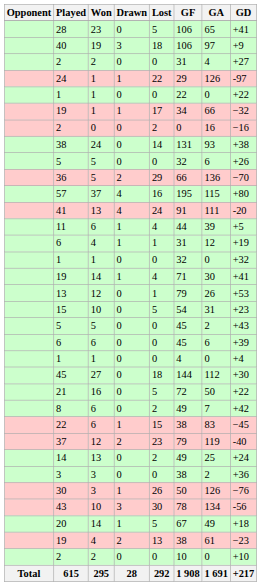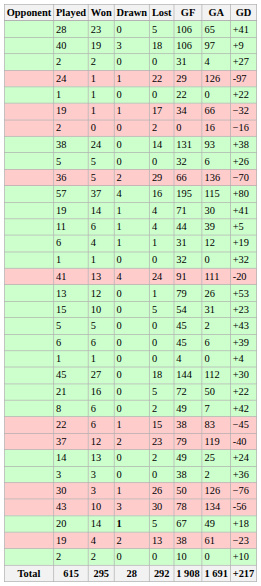 <table class="sortable wikitable">
 <tr>
 <th>Opponent</th>
 <th>Played</th>
 <th>Won</th>
 <th>Drawn</th>
 <th>Lost</th>
 <th>GF</th>
 <th>GA</th>
 <th>GD</th>
 </tr>
 <tr bgcolor="#d0ffd0" align="center">
 </tr>
 <tr bgcolor=#CCFFCC>
 <td></td>
 <td>28</td>
 <td>23</td>
 <td>0</td>
 <td>5</td>
 <td>106</td>
 <td>65</td>
 <td>+41</td>
 </tr>
 <tr bgcolor=#CCFFCC>
 <td></td>
 <td>40</td>
 <td>19</td>
 <td>3</td>
 <td>18</td>
 <td>106</td>
 <td>97</td>
 <td>+9</td>
 </tr>
 <tr bgcolor=#CCFFCC>
 <td></td>
 <td>2</td>
 <td>2</td>
 <td>0</td>
 <td>0</td>
 <td>31</td>
 <td>4</td>
 <td>+27</td>
 </tr>
 <tr bgcolor=#FFCCCC>
 <td></td>
 <td>24</td>
 <td>1</td>
 <td>1</td>
 <td>22</td>
 <td>29</td>
 <td>126</td>
 <td>-97</td>
 </tr>
 <tr bgcolor=#CCFFCC>
 <td></td>
 <td>1</td>
 <td>1</td>
 <td>0</td>
 <td>0</td>
 <td>22</td>
 <td>0</td>
 <td>+22</td>
 </tr>
 <tr bgcolor=#FFCCCC>
 <td></td>
 <td>19</td>
 <td>1</td>
 <td>1</td>
 <td>17</td>
 <td>34</td>
 <td>66</td>
 <td>−32</td>
 </tr>
 <tr bgcolor=#FFCCCC>
 <td><em></em></td>
 <td>2</td>
 <td>0</td>
 <td>0</td>
 <td>2</td>
 <td>0</td>
 <td>16</td>
 <td>−16</td>
 </tr>
 <tr bgcolor=#CCFFCC>
 <td></td>
 <td>38</td>
 <td>24</td>
 <td>0</td>
 <td>14</td>
 <td>131</td>
 <td>93</td>
 <td>+38</td>
 </tr>
 <tr bgcolor=#CCFFCC>
 <td></td>
 <td>5</td>
 <td>5</td>
 <td>0</td>
 <td>0</td>
 <td>32</td>
 <td>6</td>
 <td>+26</td>
 </tr>
 <tr bgcolor=#FFCCCC>
 <td></td>
 <td>36</td>
 <td>5</td>
 <td>2</td>
 <td>29</td>
 <td>66</td>
 <td>136</td>
 <td>−70</td>
 </tr>
 <tr bgcolor=#CCFFCC>
 <td></td>
 <td>57</td>
 <td>37</td>
 <td>4</td>
 <td>16</td>
 <td>195</td>
 <td>115</td>
 <td>+80</td>
 </tr>
-<tr bgcolor=#FFCCCC>
+<tr bgcolor=#CCFFCC>
 <td></td>
-<td>41</td>
-<td>13</td>
+<td>19</td>
+<td>14</td>
+<td>1</td>
 <td>4</td>
-<td>24</td>
-<td>91</td>
-<td>111</td>
-<td>-20</td>
+<td>71</td>
+<td>30</td>
+<td>+41</td>
 </tr>
 <tr bgcolor=#CCFFCC>
 <td></td>
 <td>11</td>
 <td>6</td>
 <td>1</td>
 <td>4</td>
 <td>44</td>
 <td>39</td>
 <td>+5</td>
 </tr>
 <tr bgcolor=#CCFFCC>
 <td></td>
 <td>6</td>
 <td>4</td>
 <td>1</td>
 <td>1</td>
 <td>31</td>
 <td>12</td>
 <td>+19</td>
 </tr>
 <tr bgcolor=#CCFFCC>
 <td></td>
 <td>1</td>
 <td>1</td>
 <td>0</td>
 <td>0</td>
 <td>32</td>
 <td>0</td>
 <td>+32</td>
 </tr>
-<tr bgcolor=#CCFFCC>
+<tr bgcolor=#FFCCCC>
 <td></td>
-<td>19</td>
-<td>14</td>
-<td>1</td>
+<td>41</td>
+<td>13</td>
 <td>4</td>
-<td>71</td>
-<td>30</td>
-<td>+41</td>
+<td>24</td>
+<td>91</td>
+<td>111</td>
+<td>-20</td>
 </tr>
 <tr bgcolor=#CCFFCC>
 <td></td>
 <td>13</td>
 <td>12</td>
 <td>0</td>
 <td>1</td>
 <td>79</td>
 <td>26</td>
 <td>+53</td>
 </tr>
 <tr bgcolor=#CCFFCC>
 <td></td>
 <td>15</td>
 <td>10</td>
 <td>0</td>
 <td>5</td>
 <td>54</td>
 <td>31</td>
 <td>+23</td>
 </tr>
 <tr bgcolor=#CCFFCC>
 <td></td>
 <td>5</td>
 <td>5</td>
 <td>0</td>
 <td>0</td>
 <td>45</td>
 <td>2</td>
 <td>+43</td>
 </tr>
 <tr bgcolor=#CCFFCC>
 <td></td>
 <td>6</td>
 <td>6</td>
 <td>0</td>
 <td>0</td>
 <td>45</td>
 <td>6</td>
 <td>+39</td>
 </tr>
 <tr bgcolor=#CCFFCC>
 <td></td>
 <td>1</td>
 <td>1</td>
 <td>0</td>
 <td>0</td>
 <td>4</td>
 <td>0</td>
 <td>+4</td>
 </tr>
 <tr bgcolor=#CCFFCC>
 <td></td>
 <td>45</td>
 <td>27</td>
 <td>0</td>
 <td>18</td>
 <td>144</td>
 <td>112</td>
 <td>+30</td>
 </tr>
 <tr bgcolor=#CCFFCC>
 <td></td>
 <td>21</td>
 <td>16</td>
 <td>0</td>
 <td>5</td>
 <td>72</td>
 <td>50</td>
 <td>+22</td>
 </tr>
 <tr bgcolor=#CCFFCC>
 <td></td>
 <td>8</td>
 <td>6</td>
 <td>0</td>
 <td>2</td>
 <td>49</td>
 <td>7</td>
 <td>+42</td>
 </tr>
 <tr bgcolor=#FFCCCC>
 <td></td>
 <td>22</td>
 <td>6</td>
 <td>1</td>
 <td>15</td>
 <td>38</td>
 <td>83</td>
 <td>−45</td>
 </tr>
 <tr bgcolor=#FFCCCC>
 <td></td>
 <td>37</td>
 <td>12</td>
 <td>2</td>
 <td>23</td>
 <td>79</td>
 <td>119</td>
 <td>-40</td>
 </tr>
 <tr bgcolor=#CCFFCC>
 <td></td>
 <td>14</td>
 <td>13</td>
 <td>0</td>
 <td>2</td>
 <td>49</td>
 <td>25</td>
 <td>+24</td>
 </tr>
 <tr bgcolor=#CCFFCC>
 <td></td>
 <td>3</td>
 <td>3</td>
 <td>0</td>
 <td>0</td>
 <td>38</td>
 <td>2</td>
 <td>+36</td>
 </tr>
 <tr bgcolor=#FFCCCC>
 <td></td>
 <td>30</td>
 <td>3</td>
 <td>1</td>
 <td>26</td>
 <td>50</td>
 <td>126</td>
 <td>−76</td>
 </tr>
 <tr bgcolor=#FFCCCC>
 <td></td>
 <td>43</td>
 <td>10</td>
 <td>3</td>
 <td>30</td>
 <td>78</td>
 <td>134</td>
 <td>-56</td>
 </tr>
 <tr bgcolor=#CCFFCC>
 <td></td>
 <td>20</td>
 <td>14</td>
-<td>1</td>
+<td><strong>1</strong></td>
 <td>5</td>
 <td>67</td>
 <td>49</td>
 <td>+18</td>
 </tr>
 <tr bgcolor=#FFCCCC>
 <td></td>
 <td>19</td>
 <td>4</td>
 <td>2</td>
 <td>13</td>
 <td>38</td>
 <td>61</td>
 <td>−23</td>
 </tr>
 <tr bgcolor=#CCFFCC>
 <td><em></em></td>
 <td>2</td>
 <td>2</td>
 <td>0</td>
 <td>0</td>
 <td>10</td>
 <td>0</td>
 <td>+10</td>
 </tr>
 <tr>
 <th>Total</th>
 <th>615</th>
 <th>295</th>
 <th>28</th>
 <th>292</th>
 <th>1 908</th>
 <th>1 691</th>
 <th>+217</th>
 </tr>
 </table>
